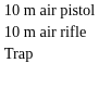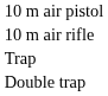 <table>
 <tr>
 <td nowrap>10 m air pistol</td>
 <td nowrap></td>
 <td></td>
 <td></td>
 </tr>
 <tr>
 <td>10 m air rifle</td>
 <td></td>
 <td nowrap></td>
 <td nowrap></td>
 </tr>
 <tr>
 <td>Trap</td>
 <td></td>
 <td></td>
 <td></td>
 </tr>
+<tr>
+<td>Double trap</td>
+<td></td>
+<td></td>
+<td></td>
+</tr>
 </table>
